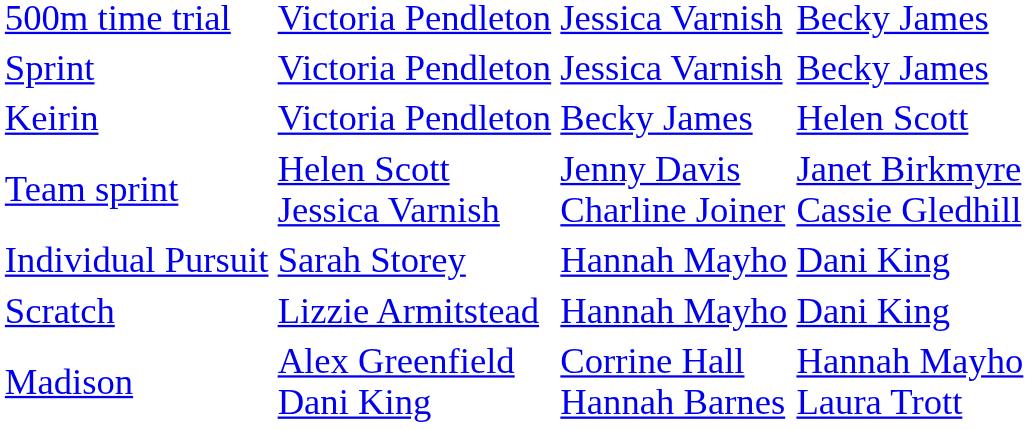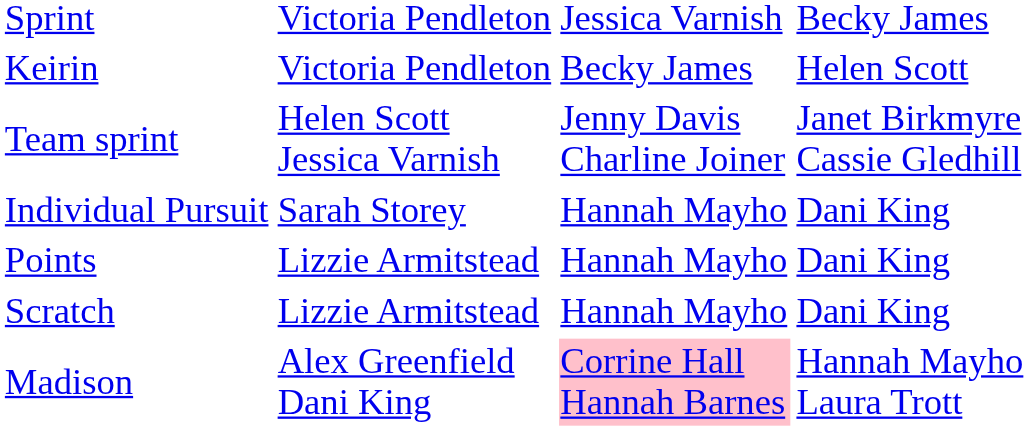 <table>
 <tr style="background:#ccc;">
-</tr>
-<tr>
-<td><a href='#'>500m time trial</a></td>
-<td><a href='#'>Victoria Pendleton</a></td>
-<td><a href='#'>Jessica Varnish</a></td>
-<td><a href='#'>Becky James</a></td>
 </tr>
 <tr>
 <td><a href='#'>Sprint</a></td>
 <td><a href='#'>Victoria Pendleton</a></td>
 <td><a href='#'>Jessica Varnish</a></td>
 <td><a href='#'>Becky James</a></td>
 </tr>
 <tr>
 <td><a href='#'>Keirin</a></td>
 <td><a href='#'>Victoria Pendleton</a></td>
 <td><a href='#'>Becky James</a></td>
 <td><a href='#'>Helen Scott</a></td>
 </tr>
 <tr>
 <td><a href='#'>Team sprint</a></td>
 <td><a href='#'>Helen Scott</a> <br> <a href='#'>Jessica Varnish</a></td>
 <td><a href='#'>Jenny Davis</a><br> <a href='#'>Charline Joiner</a></td>
 <td><a href='#'>Janet Birkmyre</a> <br> <a href='#'>Cassie Gledhill</a></td>
 </tr>
 <tr>
 <td><a href='#'>Individual Pursuit</a></td>
 <td><a href='#'>Sarah Storey</a></td>
 <td><a href='#'>Hannah Mayho</a></td>
 <td><a href='#'>Dani King</a></td>
 </tr>
 <tr>
+<td><a href='#'>Points</a></td>
+<td><a href='#'>Lizzie Armitstead</a></td>
+<td><a href='#'>Hannah Mayho</a></td>
+<td><a href='#'>Dani King</a></td>
+</tr>
+<tr>
 <td><a href='#'>Scratch</a></td>
 <td><a href='#'>Lizzie Armitstead</a></td>
 <td><a href='#'>Hannah Mayho</a></td>
 <td><a href='#'>Dani King</a></td>
 </tr>
 <tr>
 <td><a href='#'>Madison</a></td>
 <td><a href='#'>Alex Greenfield</a> <br> <a href='#'>Dani King</a></td>
-<td><a href='#'>Corrine Hall</a> <br> <a href='#'>Hannah Barnes</a></td>
+<td style="background: pink;"><a href='#'>Corrine Hall</a> <br> <a href='#'>Hannah Barnes</a></td>
 <td><a href='#'>Hannah Mayho</a> <br> <a href='#'>Laura Trott</a></td>
 </tr>
 </table>
